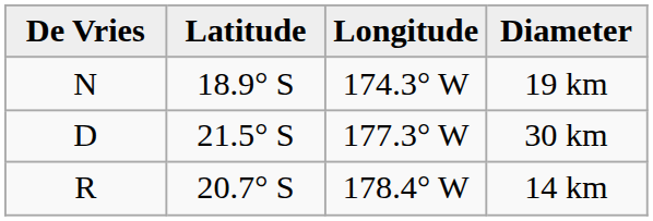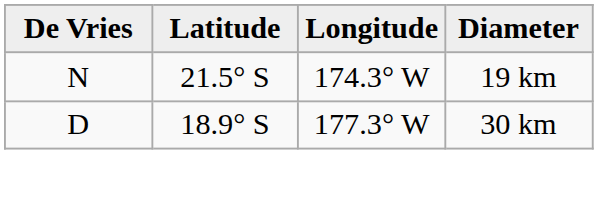 <table class="wikitable">
 <tr>
 <th width="25%" style="background:#eeeeee;">De Vries</th>
 <th width="25%" style="background:#eeeeee;">Latitude</th>
 <th width="25%" style="background:#eeeeee;">Longitude</th>
 <th width="25%" style="background:#eeeeee;">Diameter</th>
 </tr>
 <tr>
 <td align="center">N</td>
-<td align="center">18.9° S</td>
+<td align="center">21.5° S</td>
 <td align="center">174.3° W</td>
 <td align="center">19 km</td>
 </tr>
 <tr>
 <td align="center">D</td>
-<td align="center">21.5° S</td>
+<td align="center">18.9° S</td>
 <td align="center">177.3° W</td>
 <td align="center">30 km</td>
 </tr>
-<tr>
-<td align="center">R</td>
-<td align="center">20.7° S</td>
-<td align="center">178.4° W</td>
-<td align="center">14 km</td>
-</tr>
 </table>
